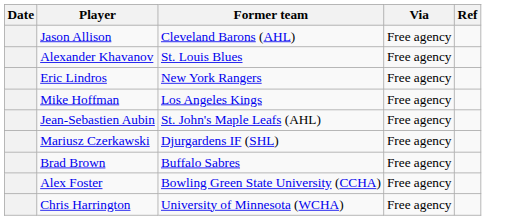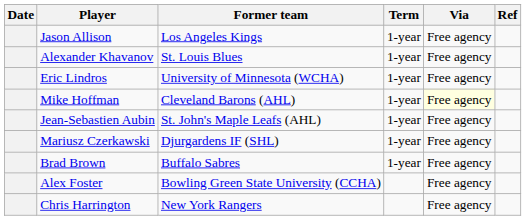 <table class="wikitable plainrowheaders">
 <tr style="background:#ddd; text-align:center;">
 <th>Date</th>
 <th>Player</th>
 <th>Former team</th>
+<th>Term</th>
 <th>Via</th>
 <th>Ref</th>
 </tr>
 <tr>
 <th scope="row"></th>
 <td><a href='#'>Jason Allison</a></td>
-<td><a href='#'>Cleveland Barons</a> (<a href='#'>AHL</a>)</td>
+<td><a href='#'>Los Angeles Kings</a></td>
+<td>1-year</td>
 <td>Free agency</td>
 <td></td>
 </tr>
 <tr>
 <th scope="row"></th>
 <td><a href='#'>Alexander Khavanov</a></td>
 <td><a href='#'>St. Louis Blues</a></td>
+<td>1-year</td>
 <td>Free agency</td>
 <td></td>
 </tr>
 <tr>
 <th scope="row"></th>
 <td><a href='#'>Eric Lindros</a></td>
-<td><a href='#'>New York Rangers</a></td>
+<td><a href='#'>University of Minnesota</a> (<a href='#'>WCHA</a>)</td>
+<td>1-year</td>
 <td>Free agency</td>
 <td></td>
 </tr>
 <tr>
 <th scope="row"></th>
 <td><a href='#'>Mike Hoffman</a></td>
-<td><a href='#'>Los Angeles Kings</a></td>
-<td>Free agency</td>
+<td><a href='#'>Cleveland Barons</a> (<a href='#'>AHL</a>)</td>
+<td>1-year</td>
+<td style="background: lightyellow;">Free agency</td>
 <td></td>
 </tr>
 <tr>
 <th scope="row"></th>
 <td><a href='#'>Jean-Sebastien Aubin</a></td>
 <td><a href='#'>St. John's Maple Leafs</a> (AHL)</td>
+<td>1-year</td>
 <td>Free agency</td>
 <td></td>
 </tr>
 <tr>
 <th scope="row"></th>
 <td><a href='#'>Mariusz Czerkawski</a></td>
 <td><a href='#'>Djurgardens IF</a> (<a href='#'>SHL</a>)</td>
+<td>1-year</td>
 <td>Free agency</td>
 <td></td>
 </tr>
 <tr>
 <th scope="row"></th>
 <td><a href='#'>Brad Brown</a></td>
 <td><a href='#'>Buffalo Sabres</a></td>
+<td>1-year</td>
 <td>Free agency</td>
 <td></td>
 </tr>
 <tr>
 <th scope="row"></th>
 <td><a href='#'>Alex Foster</a></td>
 <td><a href='#'>Bowling Green State University</a> (<a href='#'>CCHA</a>)</td>
+<td></td>
 <td>Free agency</td>
 <td></td>
 </tr>
 <tr>
 <th scope="row"></th>
 <td><a href='#'>Chris Harrington</a></td>
-<td><a href='#'>University of Minnesota</a> (<a href='#'>WCHA</a>)</td>
+<td><a href='#'>New York Rangers</a></td>
+<td></td>
 <td>Free agency</td>
 <td></td>
 </tr>
 </table>
